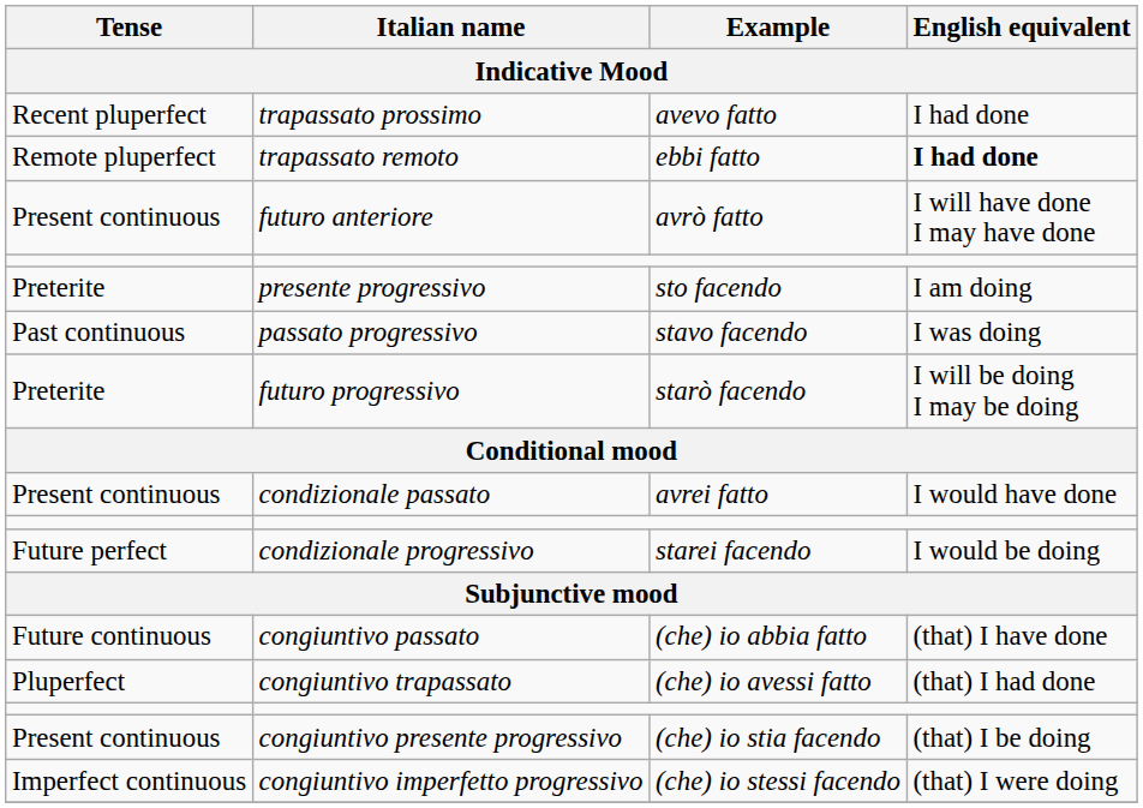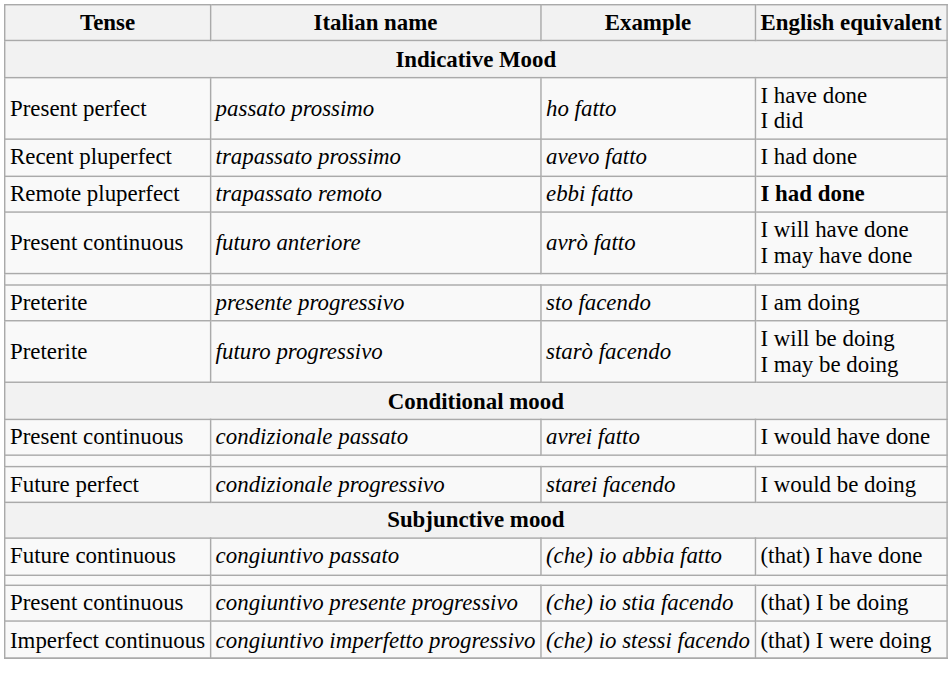 <table class="wikitable" border="1">
 <tr>
 <th>Tense</th>
 <th>Italian name</th>
 <th>Example</th>
 <th>English equivalent</th>
 </tr>
 <tr>
 <th colspan="4">Indicative Mood</th>
+</tr>
+<tr>
+<td>Present perfect</td>
+<td><em>passato prossimo</em></td>
+<td><em>ho fatto</em></td>
+<td>I have done<br>I did</td>
 </tr>
 <tr>
 <td>Recent pluperfect</td>
 <td><em>trapassato prossimo</em></td>
 <td><em>avevo fatto</em></td>
 <td>I had done</td>
 </tr>
 <tr>
 <td>Remote pluperfect</td>
 <td><em>trapassato remoto</em></td>
 <td><em>ebbi fatto</em></td>
 <td><strong>I had done</strong></td>
 </tr>
 <tr>
 <td>Present continuous</td>
 <td><em>futuro anteriore</em></td>
 <td><em>avrò fatto</em></td>
 <td>I will have done<br>I may have done</td>
 </tr>
 <tr>
 <td></td>
 </tr>
 <tr>
 <td>Preterite</td>
 <td><em>presente progressivo</em></td>
 <td><em>sto facendo</em></td>
 <td>I am doing</td>
-</tr>
-<tr>
-<td>Past continuous</td>
-<td><em>passato progressivo</em></td>
-<td><em>stavo facendo</em></td>
-<td>I was doing</td>
 </tr>
 <tr>
 <td>Preterite</td>
 <td><em>futuro progressivo</em></td>
 <td><em>starò facendo</em></td>
 <td>I will be doing<br>I may be doing</td>
 </tr>
 <tr>
 <th colspan="4">Conditional mood</th>
 </tr>
 <tr>
 <td>Present continuous</td>
 <td><em>condizionale passato</em></td>
 <td><em>avrei fatto</em></td>
 <td>I would have done</td>
 </tr>
 <tr>
 <td></td>
 </tr>
 <tr>
 <td>Future perfect</td>
 <td><em>condizionale progressivo</em></td>
 <td><em>starei facendo</em></td>
 <td>I would be doing</td>
 </tr>
 <tr>
 <th colspan="4">Subjunctive mood</th>
 </tr>
 <tr>
 <td>Future continuous</td>
 <td><em>congiuntivo passato</em></td>
 <td><em>(che) io abbia fatto</em></td>
 <td>(that) I have done</td>
 </tr>
 <tr>
-<td>Pluperfect</td>
-<td><em>congiuntivo trapassato</em></td>
-<td><em>(che) io avessi fatto</em></td>
-<td>(that) I had done</td>
-</tr>
-<tr>
 <td></td>
 </tr>
 <tr>
 <td>Present continuous</td>
 <td><em>congiuntivo presente progressivo</em></td>
 <td><em>(che) io stia facendo</em></td>
 <td>(that) I be doing</td>
 </tr>
 <tr>
 <td>Imperfect continuous</td>
 <td><em>congiuntivo imperfetto progressivo</em></td>
 <td><em>(che) io stessi facendo</em></td>
 <td>(that) I were doing</td>
 </tr>
 <tr>
 </tr>
 </table>
